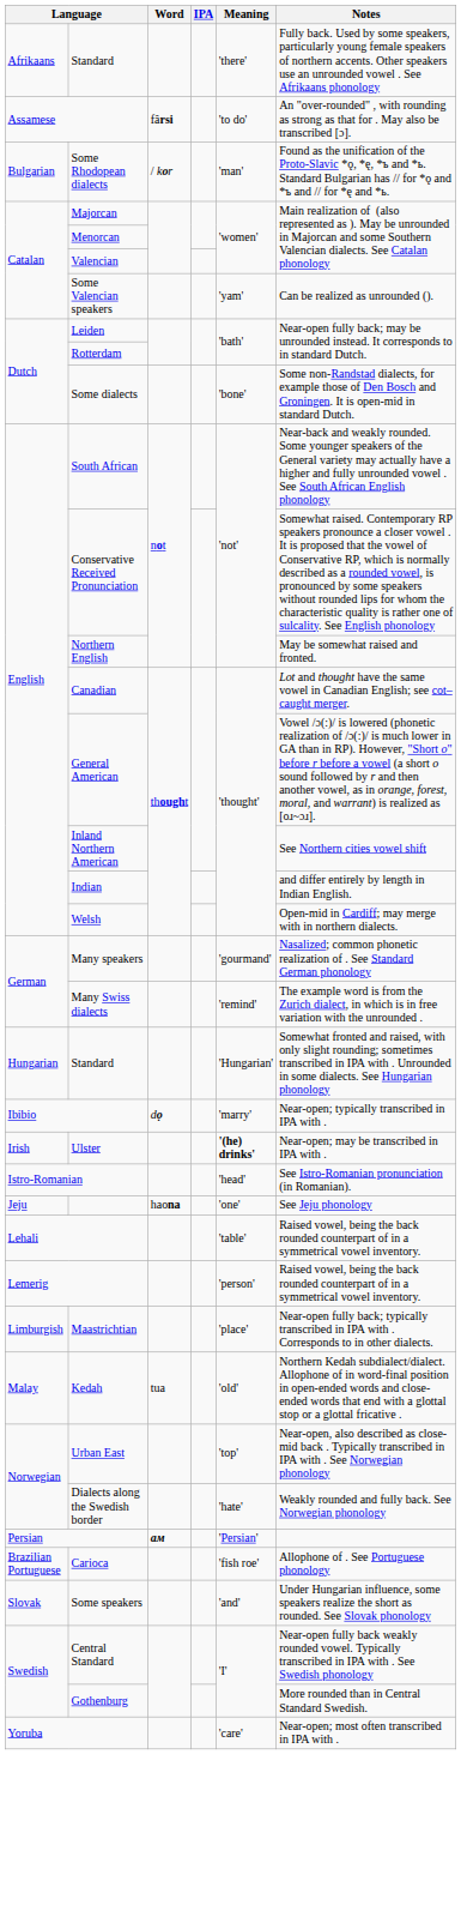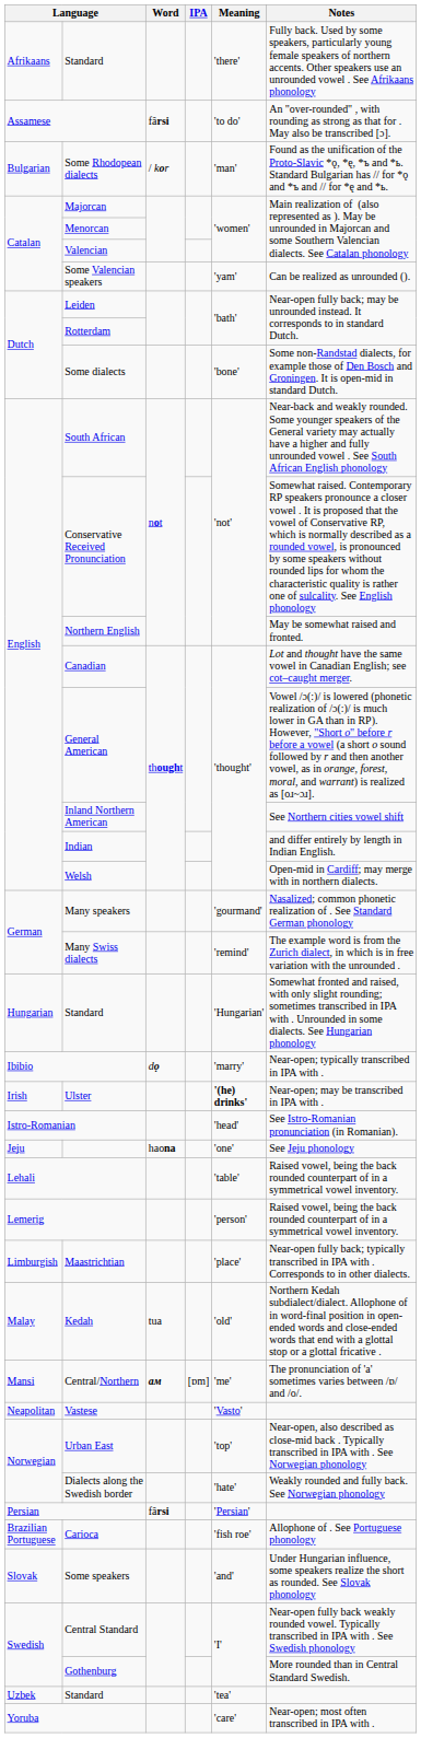 <table class="wikitable" style="clear: both;">
 <tr>
 <th colspan="2">Language</th>
 <th>Word</th>
 <th><a href='#'>IPA</a></th>
 <th>Meaning</th>
 <th>Notes</th>
 </tr>
 <tr>
 <td><a href='#'>Afrikaans</a></td>
 <td>Standard</td>
 <td></td>
 <td></td>
 <td>'there'</td>
 <td>Fully back. Used by some speakers, particularly young female speakers of northern accents. Other speakers use an unrounded vowel . See <a href='#'>Afrikaans phonology</a></td>
 </tr>
 <tr>
 <td colspan="2"><a href='#'>Assamese</a></td>
 <td> </em>f</strong>â<strong>rsi<em></td>
 <td></td>
 <td>'to do'</td>
 <td>An "over-rounded" , with rounding as strong as that for . May also be transcribed [ɔ].</td>
 </tr>
 <tr>
 <td><a href='#'>Bulgarian</a></td>
 <td>Some <a href='#'>Rhodopean dialects</a></td>
 <td> / <em>k<strong>o</strong>r</em></td>
 <td></td>
 <td>'man'</td>
 <td>Found as the unification of the <a href='#'>Proto-Slavic</a> *ǫ, *ę, *ъ and *ь. Standard Bulgarian has // for *ǫ and *ъ and // for *ę and *ь.</td>
 </tr>
 <tr>
 <td rowspan="4"><a href='#'>Catalan</a></td>
 <td><a href='#'>Majorcan</a></td>
 <td rowspan="3"></td>
 <td rowspan="2"></td>
 <td rowspan="3">'women'</td>
 <td rowspan="3">Main realization of  (also represented as ). May be unrounded  in Majorcan and some Southern Valencian dialects. See <a href='#'>Catalan phonology</a></td>
 </tr>
 <tr>
 <td><a href='#'>Menorcan</a></td>
 </tr>
 <tr>
 <td><a href='#'>Valencian</a></td>
 <td></td>
 </tr>
 <tr>
 <td>Some <a href='#'>Valencian</a> speakers</td>
 <td></td>
 <td></td>
 <td>'yam'</td>
 <td>Can be realized as unrounded ().</td>
 </tr>
 <tr>
 <td rowspan="3"><a href='#'>Dutch</a></td>
 <td><a href='#'>Leiden</a></td>
 <td rowspan="2"></td>
 <td rowspan="2"></td>
 <td rowspan="2">'bath'</td>
 <td rowspan="2">Near-open fully back; may be unrounded  instead. It corresponds to  in standard Dutch.</td>
 </tr>
 <tr>
 <td><a href='#'>Rotterdam</a></td>
 </tr>
 <tr>
 <td>Some dialects</td>
 <td></td>
 <td></td>
 <td>'bone'</td>
 <td>Some non-<a href='#'>Randstad</a> dialects, for example those of <a href='#'>Den Bosch</a> and <a href='#'>Groningen</a>. It is open-mid  in standard Dutch.</td>
 </tr>
 <tr>
 <td rowspan="9"><a href='#'>English</a></td>
 <td><a href='#'>South African</a></td>
 <td rowspan="4"><a href='#'>n<strong>o</strong>t</a></td>
 <td></td>
 <td rowspan="4">'not'</td>
 <td>Near-back and weakly rounded. Some younger speakers of the General variety may actually have a higher and fully unrounded vowel . See <a href='#'>South African English phonology</a></td>
 </tr>
 <tr>
 <td>Conservative <a href='#'>Received Pronunciation</a></td>
 <td rowspan="3"></td>
 <td>Somewhat raised. Contemporary RP speakers pronounce a closer vowel . It is proposed that the  vowel of Conservative RP, which is normally described as a <a href='#'>rounded vowel</a>, is pronounced by some speakers without rounded lips for whom the characteristic quality is rather one of <a href='#'>sulcality</a>. See <a href='#'>English phonology</a></td>
 </tr>
 <tr>
 <td><a href='#'>Northern English</a></td>
 <td>May be somewhat raised and fronted.</td>
 </tr>
 <tr>
 <td rowspan="2"><a href='#'>Canadian</a></td>
 <td rowspan="2"><em>Lot</em> and <em>thought</em> have the same vowel in Canadian English; see <a href='#'>cot–caught merger</a>.</td>
 </tr>
 <tr>
 <td rowspan="5"><a href='#'>th<strong>ough</strong>t</a></td>
 <td rowspan="3"></td>
 <td rowspan="5">'thought'</td>
 </tr>
 <tr>
 <td><a href='#'>General American</a></td>
 <td>Vowel /ɔ(:)/ is lowered (phonetic realization of /ɔ(:)/ is much lower in GA than in RP). However, <a href='#'>"Short <em>o</em>" before <em>r</em> before a vowel</a> (a short <em>o</em> sound followed by <em>r</em> and then another vowel, as in <em>orange</em>, <em>forest</em>, <em>moral</em>, and <em>warrant</em>) is realized as [oɹ~ɔɹ].</td>
 </tr>
 <tr>
 <td><a href='#'>Inland Northern American</a></td>
 <td>See <a href='#'>Northern cities vowel shift</a></td>
 </tr>
 <tr>
 <td><a href='#'>Indian</a></td>
 <td></td>
 <td> and  differ entirely by length in Indian English.</td>
 </tr>
 <tr>
 <td><a href='#'>Welsh</a></td>
 <td></td>
 <td>Open-mid in <a href='#'>Cardiff</a>; may merge with  in northern dialects.</td>
 </tr>
 <tr>
 <td rowspan="2"><a href='#'>German</a></td>
 <td>Many speakers</td>
 <td></td>
 <td></td>
 <td>'gourmand'</td>
 <td><a href='#'>Nasalized</a>; common phonetic realization of . See <a href='#'>Standard German phonology</a></td>
 </tr>
 <tr>
 <td>Many <a href='#'>Swiss dialects</a></td>
 <td></td>
 <td></td>
 <td>'remind'</td>
 <td>The example word is from the <a href='#'>Zurich dialect</a>, in which  is in free variation with the unrounded .</td>
 </tr>
 <tr>
 <td><a href='#'>Hungarian</a></td>
 <td>Standard</td>
 <td></td>
 <td></td>
 <td>'Hungarian'</td>
 <td>Somewhat fronted and raised, with only slight rounding; sometimes transcribed in IPA with . Unrounded  in some dialects. See <a href='#'>Hungarian phonology</a></td>
 </tr>
 <tr>
 <td colspan="2"><a href='#'>Ibibio</a></td>
 <td><em>d<strong>ọ<strong><em></td>
 <td></td>
 <td>'marry'</td>
 <td>Near-open; typically transcribed in IPA with .</td>
 </tr>
 <tr>
 <td><a href='#'>Irish</a></td>
 <td><a href='#'>Ulster</a></td>
 <td></td>
 <td></td>
 <td><strong>'(he) drinks'</strong></td>
 <td>Near-open; may be transcribed in IPA with .</td>
 </tr>
 <tr>
 <td colspan="2"><a href='#'>Istro-Romanian</a></td>
 <td></td>
 <td></td>
 <td>'head'</td>
 <td>See <a href='#'>Istro-Romanian pronunciation</a> (in Romanian).</td>
 </tr>
 <tr>
 <td><a href='#'>Jeju</a></td>
 <td></td>
 <td> h</strong>ao<strong>na</td>
 <td></td>
 <td>'one'</td>
 <td>See <a href='#'>Jeju phonology</a></td>
 </tr>
 <tr>
 <td colspan="2"><a href='#'>Lehali</a></td>
 <td></td>
 <td></td>
 <td>'table'</td>
 <td>Raised vowel, being the back rounded counterpart of  in a symmetrical vowel inventory.</td>
 </tr>
 <tr>
 <td colspan="2"><a href='#'>Lemerig</a></td>
 <td></td>
 <td></td>
 <td>'person'</td>
 <td>Raised vowel, being the back rounded counterpart of  in a symmetrical vowel inventory.</td>
 </tr>
 <tr>
 <td><a href='#'>Limburgish</a></td>
 <td><a href='#'>Maastrichtian</a></td>
 <td></td>
 <td></td>
 <td>'place'</td>
 <td>Near-open fully back; typically transcribed in IPA with . Corresponds to  in other dialects.</td>
 </tr>
 <tr>
 <td><a href='#'>Malay</a></td>
 <td><a href='#'>Kedah</a></td>
 <td></em>tu</strong>a</em></strong></td>
 <td></td>
 <td>'old'</td>
 <td>Northern Kedah subdialect/dialect. Allophone of  in word-final position in open-ended words and close-ended words that end with a glottal stop  or a glottal fricative .</td>
 </tr>
 <tr>
+<td><a href='#'>Mansi</a></td>
+<td>Central/<a href='#'>Northern</a></td>
+<td><strong><em>а<strong>м<em></td>
+<td>[ɒm]</td>
+<td>'me'</td>
+<td>The pronunciation of 'a' sometimes varies between /ɒ/ and /o/.</td>
+</tr>
+<tr>
+<td><a href='#'>Neapolitan</a></td>
+<td><a href='#'>Vastese</a></td>
+<td></td>
+<td></td>
+<td>'<a href='#'>Vasto</a>'</td>
+<td></td>
+</tr>
+<tr>
 <td rowspan="2"><a href='#'>Norwegian</a></td>
 <td><a href='#'>Urban East</a></td>
 <td></td>
 <td></td>
 <td>'top'</td>
 <td>Near-open, also described as close-mid back . Typically transcribed in IPA with . See <a href='#'>Norwegian phonology</a></td>
 </tr>
 <tr>
 <td>Dialects along the Swedish border</td>
 <td></td>
 <td></td>
 <td>'hate'</td>
 <td>Weakly rounded and fully back. See <a href='#'>Norwegian phonology</a></td>
 </tr>
 <tr>
 <td colspan="2"><a href='#'>Persian</a></td>
-<td><strong><em>а<strong>м<em></td>
+<td> </em>f</strong>â<strong>rsi<em></td>
 <td></td>
 <td>'<a href='#'>Persian</a>'</td>
 <td></td>
 </tr>
 <tr>
 <td><a href='#'>Brazilian Portuguese</a></td>
 <td><a href='#'>Carioca</a></td>
 <td></td>
 <td></td>
 <td>'fish roe'</td>
 <td>Allophone of . See <a href='#'>Portuguese phonology</a></td>
 </tr>
 <tr>
 <td><a href='#'>Slovak</a></td>
 <td>Some speakers</td>
 <td></td>
 <td></td>
 <td>'and'</td>
 <td>Under Hungarian influence, some speakers realize the short  as rounded. See <a href='#'>Slovak phonology</a></td>
 </tr>
 <tr>
 <td rowspan="2"><a href='#'>Swedish</a></td>
 <td>Central Standard</td>
 <td rowspan="2"></td>
 <td></td>
 <td rowspan="2">'I'</td>
 <td>Near-open fully back weakly rounded vowel. Typically transcribed in IPA with . See <a href='#'>Swedish phonology</a></td>
 </tr>
 <tr>
 <td><a href='#'>Gothenburg</a></td>
 <td></td>
 <td>More rounded than in Central Standard Swedish.</td>
 </tr>
 <tr>
+<td><a href='#'>Uzbek</a></td>
+<td>Standard</td>
+<td></td>
+<td></td>
+<td>'tea'</td>
+<td></td>
+</tr>
+<tr>
 <td colspan="2"><a href='#'>Yoruba</a></td>
 <td></td>
 <td></td>
 <td>'care'</td>
 <td>Near-open; most often transcribed in IPA with .</td>
 </tr>
 </table>
